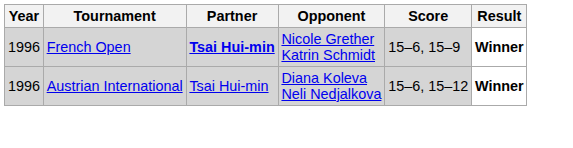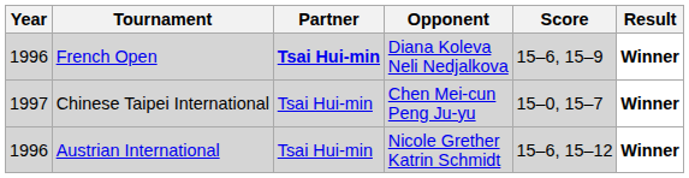 <table class="sortable wikitable" style="font-size: 90%;">
 <tr>
 <th>Year</th>
 <th>Tournament</th>
 <th>Partner</th>
 <th>Opponent</th>
 <th>Score</th>
 <th>Result</th>
 </tr>
 <tr style="background:#D5D5D5">
 <td align="center">1996</td>
 <td align="left"><a href='#'>French Open</a></td>
 <td align="left"><strong> <a href='#'>Tsai Hui-min</a></strong></td>
-<td align="left"> <a href='#'>Nicole Grether</a> <br>  <a href='#'>Katrin Schmidt</a></td>
+<td align="left"> <a href='#'>Diana Koleva</a> <br>  <a href='#'>Neli Nedjalkova</a></td>
 <td align="left">15–6, 15–9</td>
 <td style="text-align:left; background:white"> <strong>Winner</strong></td>
 </tr>
 <tr>
+</tr>
+<tr style="background:#D5D5D5">
+<td align="center">1997</td>
+<td align="left">Chinese Taipei International</td>
+<td align="left"> <a href='#'>Tsai Hui-min</a></td>
+<td align="left"> <a href='#'>Chen Mei-cun</a> <br>  <a href='#'>Peng Ju-yu</a></td>
+<td align="left">15–0, 15–7</td>
+<td style="text-align:left; background:white"> <strong>Winner</strong></td>
 </tr>
 <tr>
 </tr>
 <tr style="background:#D5D5D5">
 <td align="center">1996</td>
 <td align="left"><a href='#'>Austrian International</a></td>
 <td align="left"> <a href='#'>Tsai Hui-min</a></td>
-<td align="left"> <a href='#'>Diana Koleva</a> <br>  <a href='#'>Neli Nedjalkova</a></td>
+<td align="left"> <a href='#'>Nicole Grether</a> <br>  <a href='#'>Katrin Schmidt</a></td>
 <td align="left">15–6, 15–12</td>
 <td style="text-align:left; background:white"> <strong>Winner</strong></td>
 </tr>
 </table>
